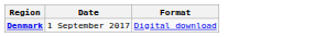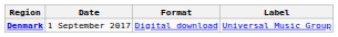 <table class="wikitable sortable plainrowheaders" style="text-align:center;">
 <tr>
 <th>Region</th>
 <th>Date</th>
 <th>Format</th>
+<th>Label</th>
 </tr>
 <tr>
 <th scope="row"><a href='#'>Denmark</a></th>
 <td>1 September 2017</td>
 <td><a href='#'>Digital download</a></td>
+<td><a href='#'>Universal Music Group</a></td>
 </tr>
 </table>
